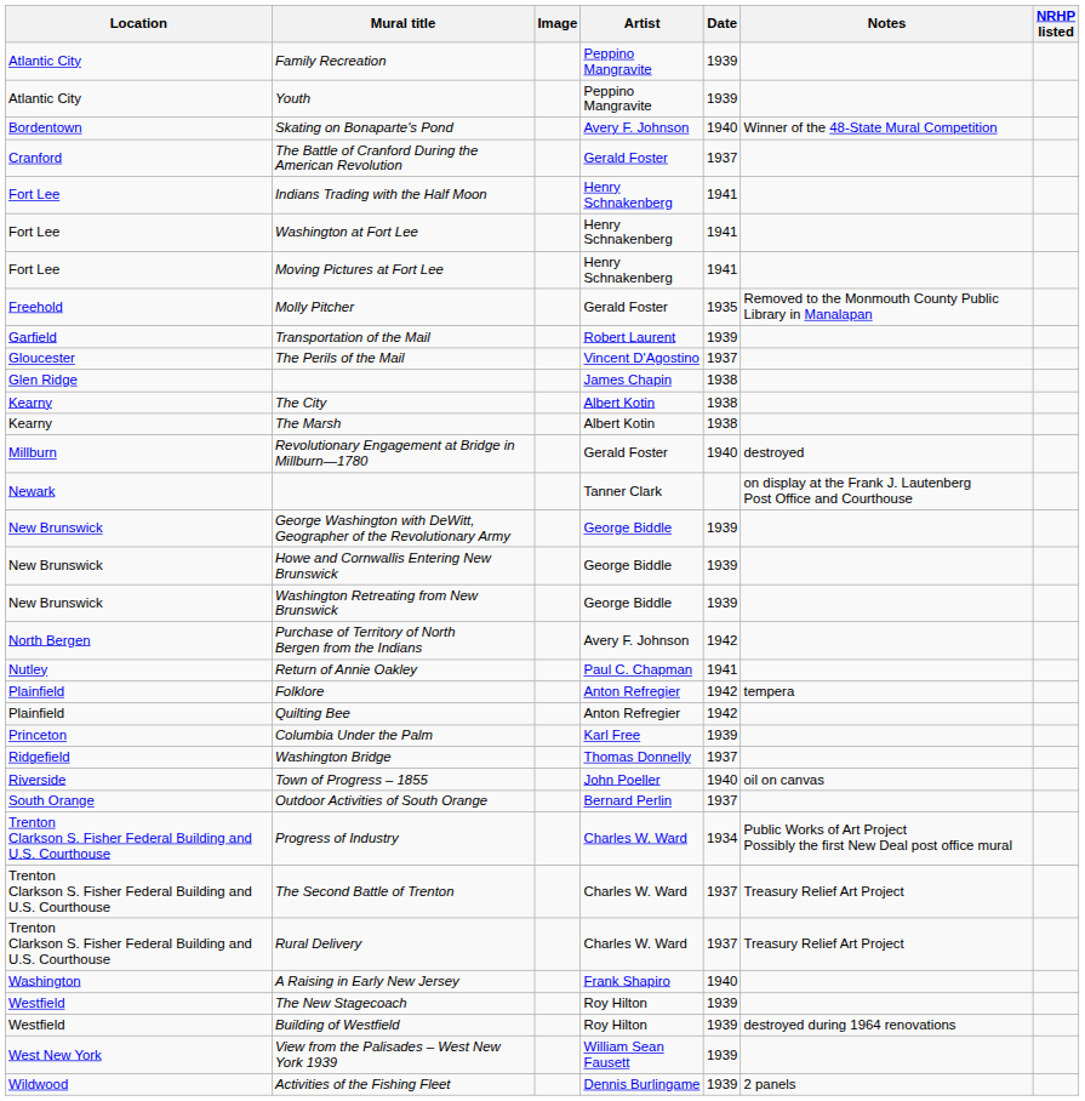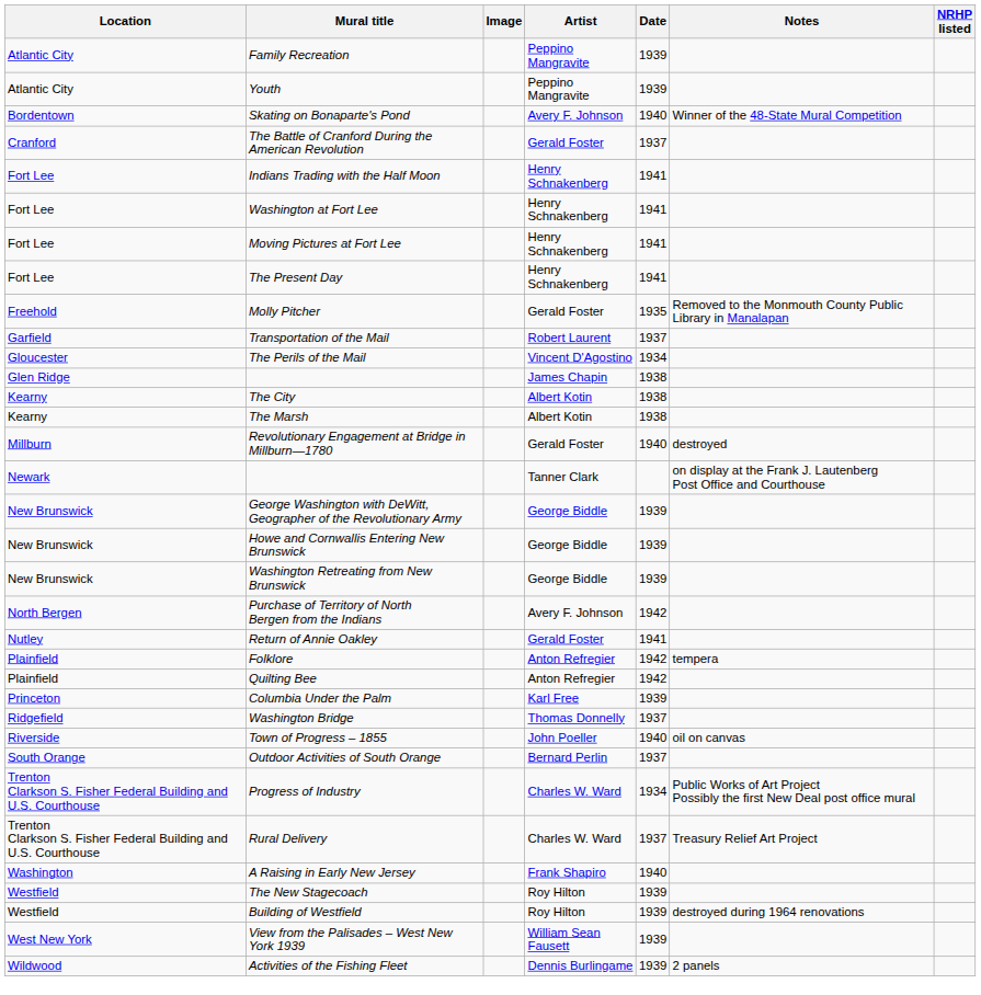 <table class="wikitable sortable">
 <tr>
 <th>Location</th>
 <th>Mural title</th>
 <th>Image</th>
 <th>Artist</th>
 <th>Date</th>
 <th>Notes</th>
 <th><a href='#'>NRHP</a><br>listed</th>
 </tr>
 <tr>
 <td><a href='#'>Atlantic City</a></td>
 <td><em>Family Recreation</em></td>
 <td></td>
 <td><a href='#'>Peppino Mangravite</a></td>
 <td>1939</td>
 <td></td>
 <td></td>
 </tr>
 <tr>
 <td>Atlantic City</td>
 <td><em>Youth</em></td>
 <td></td>
 <td>Peppino Mangravite</td>
 <td>1939</td>
 <td></td>
 <td></td>
 </tr>
 <tr>
 <td><a href='#'>Bordentown</a></td>
 <td><em>Skating on Bonaparte's Pond</em></td>
 <td></td>
 <td><a href='#'>Avery F. Johnson</a></td>
 <td>1940</td>
 <td>Winner of the <a href='#'>48-State Mural Competition</a></td>
 <td></td>
 </tr>
 <tr>
 <td><a href='#'>Cranford</a></td>
 <td><em>The Battle of Cranford During the American Revolution</em></td>
 <td></td>
 <td><a href='#'>Gerald Foster</a></td>
 <td>1937</td>
 <td></td>
 <td></td>
 </tr>
 <tr>
 <td><a href='#'>Fort Lee</a></td>
 <td><em>Indians Trading with the Half Moon</em></td>
 <td></td>
 <td><a href='#'>Henry Schnakenberg</a></td>
 <td>1941</td>
 <td></td>
 <td></td>
 </tr>
 <tr>
 <td>Fort Lee</td>
 <td><em>Washington at Fort Lee</em></td>
 <td></td>
 <td>Henry Schnakenberg</td>
 <td>1941</td>
 <td></td>
 <td></td>
 </tr>
 <tr>
 <td>Fort Lee</td>
 <td><em>Moving Pictures at Fort Lee</em></td>
 <td></td>
 <td>Henry Schnakenberg</td>
 <td>1941</td>
 <td></td>
 <td></td>
 </tr>
 <tr>
+<td>Fort Lee</td>
+<td><em>The Present Day</em></td>
+<td></td>
+<td>Henry Schnakenberg</td>
+<td>1941</td>
+<td></td>
+<td></td>
+</tr>
+<tr>
 <td><a href='#'>Freehold</a></td>
 <td><em>Molly Pitcher</em></td>
 <td></td>
 <td>Gerald Foster</td>
 <td>1935</td>
 <td>Removed to the Monmouth County Public Library in <a href='#'>Manalapan</a></td>
 <td></td>
 </tr>
 <tr>
 <td><a href='#'>Garfield</a></td>
 <td><em>Transportation of the Mail</em></td>
 <td></td>
 <td><a href='#'>Robert Laurent</a></td>
-<td>1939</td>
+<td>1937</td>
 <td></td>
 <td></td>
 </tr>
 <tr>
 <td><a href='#'>Gloucester</a></td>
 <td><em>The Perils of the Mail</em></td>
 <td></td>
 <td><a href='#'>Vincent D'Agostino</a></td>
-<td>1937</td>
+<td>1934</td>
 <td></td>
 <td></td>
 </tr>
 <tr>
 <td><a href='#'>Glen Ridge</a></td>
 <td></td>
 <td></td>
 <td><a href='#'>James Chapin</a></td>
 <td>1938</td>
 <td></td>
 <td></td>
 </tr>
 <tr>
 <td><a href='#'>Kearny</a></td>
 <td><em>The City</em></td>
 <td></td>
 <td><a href='#'>Albert Kotin</a></td>
 <td>1938</td>
 <td></td>
 <td></td>
 </tr>
 <tr>
 <td>Kearny</td>
 <td><em>The Marsh</em></td>
 <td></td>
 <td>Albert Kotin</td>
 <td>1938</td>
 <td></td>
 <td></td>
 </tr>
 <tr>
 <td><a href='#'>Millburn</a></td>
 <td><em>Revolutionary Engagement at Bridge in Millburn—1780</em></td>
 <td></td>
 <td>Gerald Foster</td>
 <td>1940</td>
 <td>destroyed</td>
 </tr>
 <tr>
 <td><a href='#'>Newark</a></td>
 <td></td>
 <td></td>
 <td>Tanner Clark</td>
 <td></td>
 <td>on display at the Frank J. Lautenberg <br> Post Office and Courthouse</td>
 <td></td>
 </tr>
 <tr>
 <td><a href='#'>New Brunswick</a></td>
 <td><em>George Washington with DeWitt, <br> Geographer of the Revolutionary Army</em></td>
 <td></td>
 <td><a href='#'>George Biddle</a></td>
 <td>1939</td>
 <td></td>
 <td></td>
 </tr>
 <tr>
 <td>New Brunswick</td>
 <td><em>Howe and Cornwallis Entering New Brunswick</em></td>
 <td></td>
 <td>George Biddle</td>
 <td>1939</td>
 <td></td>
 <td></td>
 </tr>
 <tr>
 <td>New Brunswick</td>
 <td><em>Washington Retreating from New Brunswick</em></td>
 <td></td>
 <td>George Biddle</td>
 <td>1939</td>
 <td></td>
 <td></td>
 </tr>
 <tr>
 <td><a href='#'>North Bergen</a></td>
 <td><em>Purchase of Territory of North <br> Bergen from the Indians</em></td>
 <td></td>
 <td>Avery F. Johnson</td>
 <td>1942</td>
 <td></td>
 <td></td>
 </tr>
 <tr>
 <td><a href='#'>Nutley</a></td>
 <td><em>Return of Annie Oakley</em></td>
 <td></td>
-<td><a href='#'>Paul C. Chapman</a></td>
+<td><a href='#'>Gerald Foster</a></td>
 <td>1941</td>
 <td></td>
 <td></td>
 </tr>
 <tr>
 <td><a href='#'>Plainfield</a></td>
 <td><em>Folklore</em></td>
 <td></td>
 <td><a href='#'>Anton Refregier</a></td>
 <td>1942</td>
 <td>tempera</td>
 <td></td>
 </tr>
 <tr>
 <td>Plainfield</td>
 <td><em>Quilting Bee</em></td>
 <td></td>
 <td>Anton Refregier</td>
 <td>1942</td>
 <td></td>
 <td></td>
 </tr>
 <tr>
 <td><a href='#'>Princeton</a></td>
 <td><em>Columbia Under the Palm</em></td>
 <td></td>
 <td><a href='#'>Karl Free</a></td>
 <td>1939</td>
 <td></td>
 <td></td>
 </tr>
 <tr>
 <td><a href='#'>Ridgefield</a></td>
 <td><em>Washington Bridge</em></td>
 <td></td>
 <td><a href='#'>Thomas Donnelly</a></td>
 <td>1937</td>
 <td></td>
 <td></td>
 </tr>
 <tr>
 <td><a href='#'>Riverside</a></td>
 <td><em>Town of Progress – 1855</em></td>
 <td></td>
 <td><a href='#'>John Poeller</a></td>
 <td>1940</td>
 <td>oil on canvas</td>
 <td></td>
 </tr>
 <tr>
 <td><a href='#'>South Orange</a></td>
 <td><em>Outdoor Activities of South Orange</em></td>
 <td></td>
 <td><a href='#'>Bernard Perlin</a></td>
 <td>1937</td>
 <td></td>
 <td></td>
 </tr>
 <tr>
 <td><a href='#'>Trenton</a><br><a href='#'>Clarkson S. Fisher Federal Building and U.S. Courthouse</a></td>
 <td><em>Progress of Industry</em></td>
 <td></td>
 <td><a href='#'>Charles W. Ward</a></td>
 <td>1934</td>
 <td>Public Works of Art Project<br>Possibly the first New Deal post office mural</td>
 <td></td>
 </tr>
 <tr>
 <td>Trenton<br>Clarkson S. Fisher Federal Building and U.S. Courthouse</td>
-<td><em>The Second Battle of Trenton</em></td>
-<td></td>
-<td>Charles W. Ward</td>
-<td>1937</td>
-<td>Treasury Relief Art Project</td>
-<td></td>
-</tr>
-<tr>
-<td>Trenton<br>Clarkson S. Fisher Federal Building and U.S. Courthouse</td>
 <td><em>Rural Delivery</em></td>
 <td></td>
 <td>Charles W. Ward</td>
 <td>1937</td>
 <td>Treasury Relief Art Project</td>
 <td></td>
 </tr>
 <tr>
 <td><a href='#'>Washington</a></td>
 <td><em>A Raising in Early New Jersey</em></td>
 <td></td>
 <td><a href='#'>Frank Shapiro</a></td>
 <td>1940</td>
 <td></td>
 <td></td>
 </tr>
 <tr>
 <td><a href='#'>Westfield</a></td>
 <td><em>The New Stagecoach</em></td>
 <td></td>
 <td>Roy Hilton</td>
 <td>1939</td>
 <td></td>
 <td></td>
 </tr>
 <tr>
 <td>Westfield</td>
 <td><em>Building of Westfield</em></td>
 <td></td>
 <td>Roy Hilton</td>
 <td>1939</td>
 <td>destroyed during 1964 renovations</td>
 <td></td>
 </tr>
 <tr>
 <td><a href='#'>West New York</a></td>
 <td><em>View from the Palisades – West New York 1939</em></td>
 <td></td>
 <td><a href='#'>William Sean Fausett</a></td>
 <td>1939</td>
 <td></td>
 <td></td>
 </tr>
 <tr>
 <td><a href='#'>Wildwood</a></td>
 <td><em>Activities of the Fishing Fleet</em></td>
 <td></td>
 <td><a href='#'>Dennis Burlingame</a></td>
 <td>1939</td>
 <td>2 panels</td>
 <td></td>
 </tr>
 </table>
